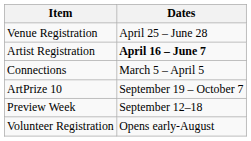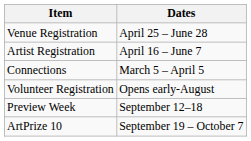 <table class="wikitable">
 <tr>
 <th>Item</th>
 <th>Dates</th>
 </tr>
 <tr>
 <td>Venue Registration</td>
 <td>April 25 – June 28</td>
 </tr>
 <tr>
 <td>Artist Registration</td>
-<td><strong>April 16 – June 7</strong></td>
+<td>April 16 – June 7</td>
 </tr>
 <tr>
 <td>Connections</td>
 <td>March 5 – April 5</td>
 </tr>
 <tr>
-<td>ArtPrize 10</td>
-<td>September 19 – October 7</td>
+<td>Volunteer Registration</td>
+<td>Opens early-August</td>
 </tr>
 <tr>
 <td>Preview Week</td>
 <td>September 12–18</td>
 </tr>
 <tr>
-<td>Volunteer Registration</td>
-<td>Opens early-August</td>
+<td>ArtPrize 10</td>
+<td>September 19 – October 7</td>
 </tr>
 </table>
